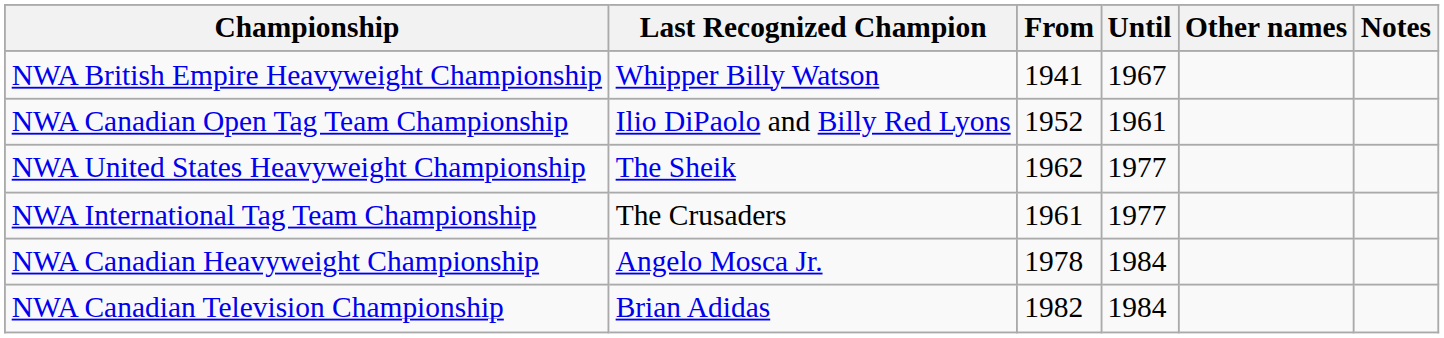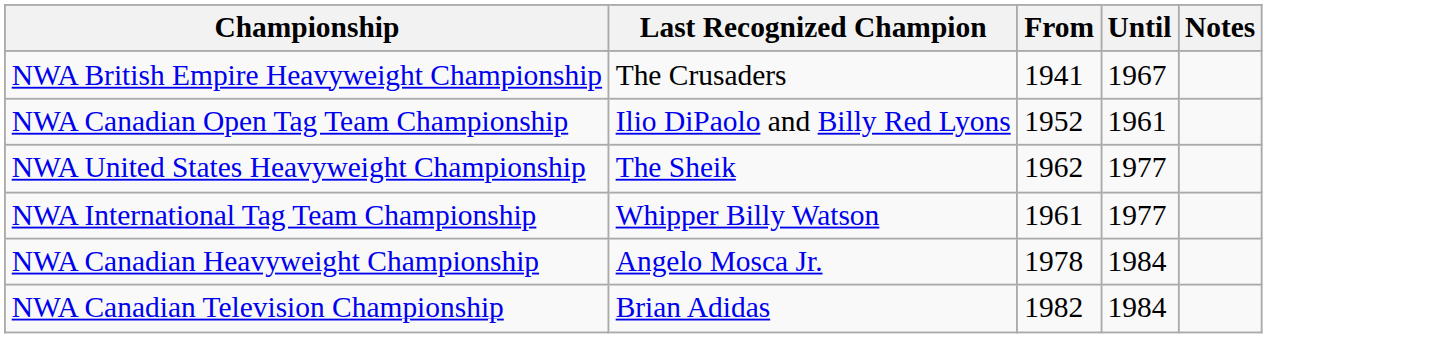 <table class="wikitable">
 <tr>
 <th>Championship</th>
 <th>Last Recognized Champion</th>
 <th>From</th>
 <th>Until</th>
-<th>Other names</th>
 <th>Notes</th>
 </tr>
 <tr>
 <td><a href='#'>NWA British Empire Heavyweight Championship</a></td>
-<td><a href='#'>Whipper Billy Watson</a></td>
+<td>The Crusaders<br></td>
 <td>1941</td>
 <td>1967</td>
-<td> </td>
 <td> </td>
 </tr>
 <tr>
 <td><a href='#'>NWA Canadian Open Tag Team Championship</a></td>
 <td><a href='#'>Ilio DiPaolo</a> and <a href='#'>Billy Red Lyons</a></td>
 <td>1952</td>
 <td>1961</td>
 <td> </td>
-<td> </td>
 </tr>
 <tr>
 <td><a href='#'>NWA United States Heavyweight Championship</a></td>
 <td><a href='#'>The Sheik</a></td>
 <td>1962</td>
 <td>1977</td>
 <td> </td>
-<td> </td>
 </tr>
 <tr>
 <td><a href='#'>NWA International Tag Team Championship</a></td>
-<td>The Crusaders<br></td>
+<td><a href='#'>Whipper Billy Watson</a></td>
 <td>1961</td>
 <td>1977</td>
-<td> </td>
 <td> </td>
 </tr>
 <tr>
 <td><a href='#'>NWA Canadian Heavyweight Championship</a></td>
 <td><a href='#'>Angelo Mosca Jr.</a></td>
 <td>1978</td>
 <td>1984</td>
 <td> </td>
-<td> </td>
 </tr>
 <tr>
 <td><a href='#'>NWA Canadian Television Championship</a></td>
 <td><a href='#'>Brian Adidas</a></td>
 <td>1982</td>
 <td>1984</td>
 <td> </td>
-<td> </td>
 </tr>
 </table>
